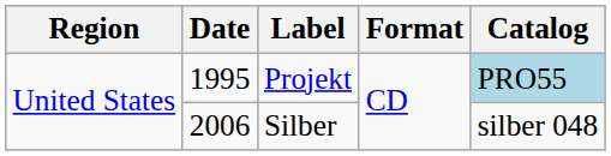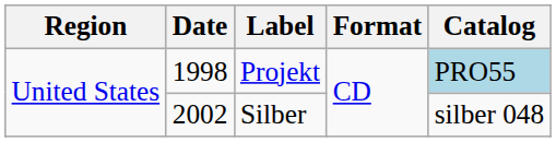 <table class="wikitable">
 <tr>
 <th>Region</th>
 <th>Date</th>
 <th>Label</th>
 <th>Format</th>
 <th>Catalog</th>
 </tr>
 <tr>
 <td rowspan="2"><a href='#'>United States</a></td>
-<td>1995</td>
+<td>1998</td>
 <td><a href='#'>Projekt</a></td>
 <td rowspan="2"><a href='#'>CD</a></td>
 <td style="background: lightblue;">PRO55</td>
 </tr>
 <tr>
-<td>2006</td>
+<td>2002</td>
 <td>Silber</td>
 <td>silber 048</td>
 </tr>
 </table>
